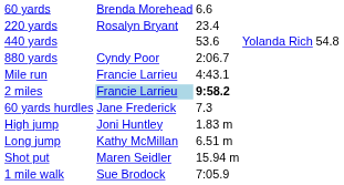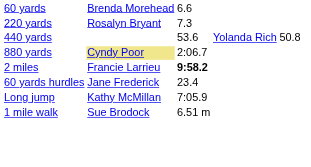 <table>
 <tr>
 <td><a href='#'>60 yards</a></td>
 <td><a href='#'>Brenda Morehead</a></td>
 <td>6.6</td>
 <td></td>
 <td></td>
 <td></td>
 <td></td>
 </tr>
 <tr>
 <td><a href='#'>220 yards</a></td>
 <td><a href='#'>Rosalyn Bryant</a></td>
-<td>23.4</td>
+<td>7.3</td>
 <td></td>
 <td></td>
 <td></td>
 <td></td>
 </tr>
 <tr>
 <td><a href='#'>440 yards</a></td>
 <td></td>
 <td>53.6</td>
 <td><a href='#'>Yolanda Rich</a></td>
-<td>54.8</td>
+<td>50.8</td>
 <td></td>
 <td></td>
 </tr>
 <tr>
 <td><a href='#'>880 yards</a></td>
-<td><a href='#'>Cyndy Poor</a></td>
+<td style="background: khaki;"><a href='#'>Cyndy Poor</a></td>
 <td>2:06.7</td>
 <td></td>
 <td></td>
 <td></td>
 <td></td>
 </tr>
 <tr>
-<td><a href='#'>Mile run</a></td>
+<td><a href='#'>2 miles</a></td>
 <td><a href='#'>Francie Larrieu</a></td>
-<td>4:43.1</td>
-<td></td>
-<td></td>
-<td></td>
-<td></td>
-</tr>
-<tr>
-<td><a href='#'>2 miles</a></td>
-<td style="background: lightblue;"><a href='#'>Francie Larrieu</a></td>
 <td><strong>9:58.2</strong></td>
 <td></td>
 <td></td>
 <td></td>
 <td></td>
 </tr>
 <tr>
 <td><a href='#'>60 yards hurdles</a></td>
 <td><a href='#'>Jane Frederick</a></td>
-<td>7.3</td>
-<td></td>
-<td></td>
-<td></td>
-<td></td>
-</tr>
-<tr>
-<td><a href='#'>High jump</a></td>
-<td><a href='#'>Joni Huntley</a></td>
-<td>1.83 m</td>
+<td>23.4</td>
 <td></td>
 <td></td>
 <td></td>
 <td></td>
 </tr>
 <tr>
 <td><a href='#'>Long jump</a></td>
 <td><a href='#'>Kathy McMillan</a></td>
-<td>6.51 m</td>
-<td></td>
-<td></td>
-<td></td>
-<td></td>
-</tr>
-<tr>
-<td><a href='#'>Shot put</a></td>
-<td><a href='#'>Maren Seidler</a></td>
-<td>15.94 m</td>
+<td>7:05.9</td>
 <td></td>
 <td></td>
 <td></td>
 <td></td>
 </tr>
 <tr>
 <td><a href='#'>1 mile walk</a></td>
 <td><a href='#'>Sue Brodock</a></td>
-<td>7:05.9</td>
+<td>6.51 m</td>
 <td></td>
 <td></td>
 <td></td>
 <td></td>
 </tr>
 </table>
